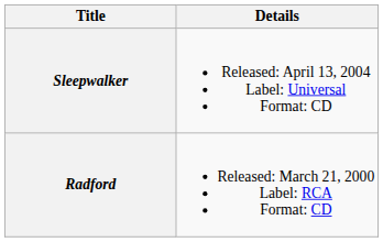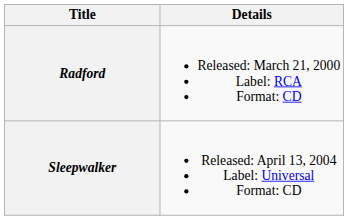 <table class="wikitable plainrowheaders" style="text-align:center;" border="1">
 <tr>
 <th scope="col" style="width:11em;">Title</th>
 <th scope="col" style="width:13em;">Details</th>
 </tr>
 <tr>
+<th scope="row"><em>Radford</em></th>
+<td><br><ul><li>Released: March 21, 2000</li><li>Label: <a href='#'>RCA</a></li><li>Format: <a href='#'>CD</a></li></ul></td>
+</tr>
+<tr>
 <th scope="row"><em>Sleepwalker</em></th>
 <td><br><ul><li>Released: April 13, 2004</li><li>Label: <a href='#'>Universal</a></li><li>Format: CD</li></ul></td>
 </tr>
-<tr>
-<th scope="row"><em>Radford</em></th>
-<td><br><ul><li>Released: March 21, 2000</li><li>Label: <a href='#'>RCA</a></li><li>Format: <a href='#'>CD</a></li></ul></td>
-</tr>
 </table>
